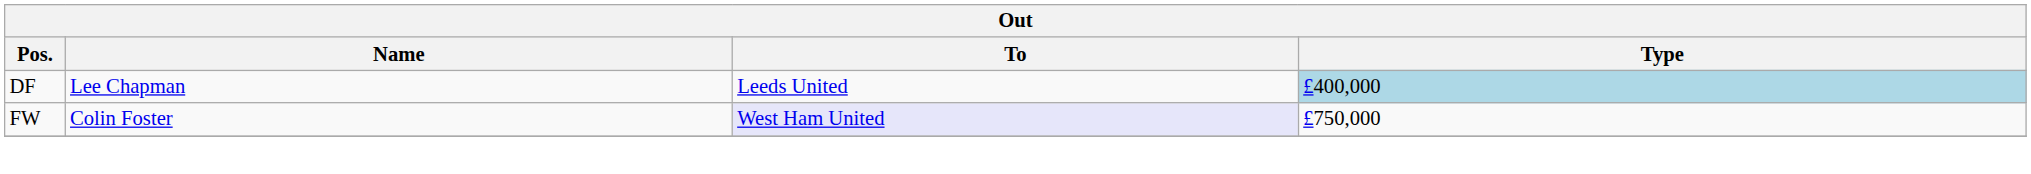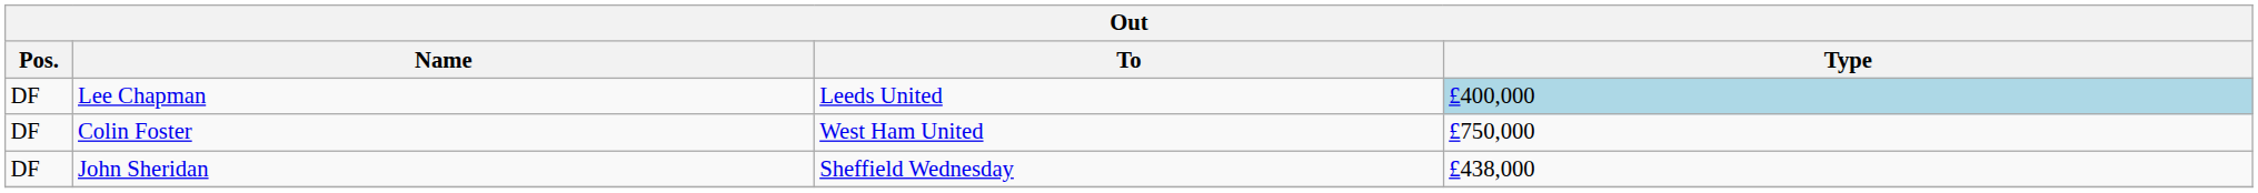 <table class="wikitable" style="font-size:100%;width:99%;">
 <tr>
 <th colspan="4">Out</th>
 </tr>
 <tr>
 <th width=3%>Pos.</th>
 <th width=33%>Name</th>
 <th width=28%>To</th>
 <th width=36%>Type</th>
 </tr>
 <tr>
 <td>DF</td>
 <td><a href='#'>Lee Chapman</a></td>
 <td><a href='#'>Leeds United</a></td>
 <td style="background: lightblue;"><a href='#'>£</a>400,000</td>
 </tr>
 <tr>
-<td>FW</td>
+<td>DF</td>
 <td><a href='#'>Colin Foster</a></td>
-<td style="background: lavender;"><a href='#'>West Ham United</a></td>
+<td><a href='#'>West Ham United</a></td>
 <td><a href='#'>£</a>750,000</td>
+</tr>
+<tr>
+<td>DF</td>
+<td><a href='#'>John Sheridan</a></td>
+<td><a href='#'>Sheffield Wednesday</a></td>
+<td><a href='#'>£</a>438,000</td>
 </tr>
 <tr>
 </tr>
 </table>
